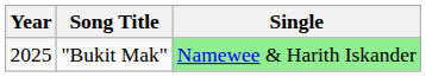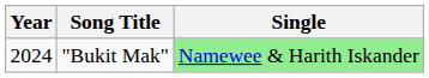 <table class="wikitable">
 <tr>
 <th>Year</th>
 <th>Song Title</th>
 <th>Single</th>
 </tr>
 <tr>
-<td>2025</td>
+<td>2024</td>
 <td>"Bukit Mak"</td>
 <td style="background: lightgreen;"><a href='#'>Namewee</a> & Harith Iskander</td>
 </tr>
 </table>
